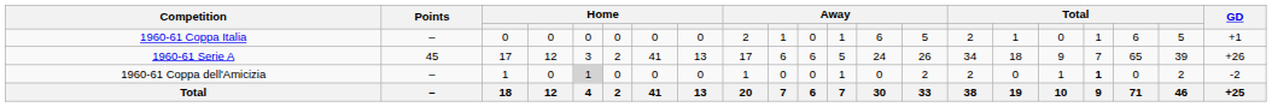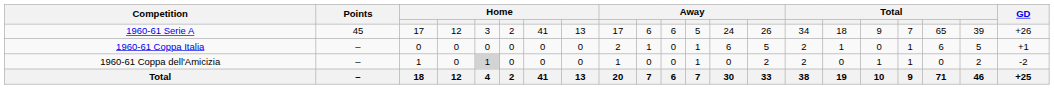 <table class="wikitable" style="font-size:90%;width:100%;margin:auto;clear:both;text-align:center;">
 <tr>
 <th rowspan="2">Competition</th>
 <th rowspan="2">Points</th>
 <th colspan="6">Home</th>
 <th colspan="6">Away</th>
 <th colspan="6">Total</th>
 <th rowspan="2"><a href='#'>GD</a></th>
 </tr>
 <tr>
 <th></th>
 <th></th>
 <th></th>
 <th></th>
 <th></th>
 <th></th>
 <th></th>
 <th></th>
 <th></th>
 <th></th>
 <th></th>
 <th></th>
 <th></th>
 <th></th>
 <th></th>
 <th></th>
 <th></th>
 <th></th>
 </tr>
 <tr>
+<td><a href='#'>1960-61 Serie A</a></td>
+<td>45</td>
+<td>17</td>
+<td>12</td>
+<td>3</td>
+<td>2</td>
+<td>41</td>
+<td>13</td>
+<td>17</td>
+<td>6</td>
+<td>6</td>
+<td>5</td>
+<td>24</td>
+<td>26</td>
+<td>34</td>
+<td>18</td>
+<td>9</td>
+<td>7</td>
+<td>65</td>
+<td>39</td>
+<td>+26</td>
+</tr>
+<tr>
 <td><a href='#'>1960-61 Coppa Italia</a></td>
 <td>–</td>
 <td>0</td>
 <td>0</td>
 <td>0</td>
 <td>0</td>
 <td>0</td>
 <td>0</td>
 <td>2</td>
 <td>1</td>
 <td>0</td>
 <td>1</td>
 <td>6</td>
 <td>5</td>
 <td>2</td>
 <td>1</td>
 <td>0</td>
 <td>1</td>
 <td>6</td>
 <td>5</td>
 <td>+1</td>
 </tr>
 <tr>
-<td><a href='#'>1960-61 Serie A</a></td>
-<td>45</td>
-<td>17</td>
-<td>12</td>
-<td>3</td>
-<td>2</td>
-<td>41</td>
-<td>13</td>
-<td>17</td>
-<td>6</td>
-<td>6</td>
-<td>5</td>
-<td>24</td>
-<td>26</td>
-<td>34</td>
-<td>18</td>
-<td>9</td>
-<td>7</td>
-<td>65</td>
-<td>39</td>
-<td>+26</td>
-</tr>
-<tr>
 <td>1960-61 Coppa dell'Amicizia</td>
 <td>–</td>
 <td>1</td>
 <td>0</td>
 <td style="background: lightgrey;">1</td>
 <td>0</td>
 <td>0</td>
 <td>0</td>
 <td>1</td>
 <td>0</td>
 <td>0</td>
 <td>1</td>
 <td>0</td>
 <td>2</td>
 <td>2</td>
 <td>0</td>
 <td>1</td>
-<td><strong>1</strong></td>
+<td>1</td>
 <td>0</td>
 <td>2</td>
 <td>-2</td>
 </tr>
 <tr>
 <th>Total</th>
 <th>–</th>
 <th>18</th>
 <th>12</th>
 <th>4</th>
 <th>2</th>
 <th>41</th>
 <th>13</th>
 <th>20</th>
 <th>7</th>
 <th>6</th>
 <th>7</th>
 <th>30</th>
 <th>33</th>
 <th>38</th>
 <th>19</th>
 <th>10</th>
 <th>9</th>
 <th>71</th>
 <th>46</th>
 <th>+25</th>
 </tr>
 </table>
